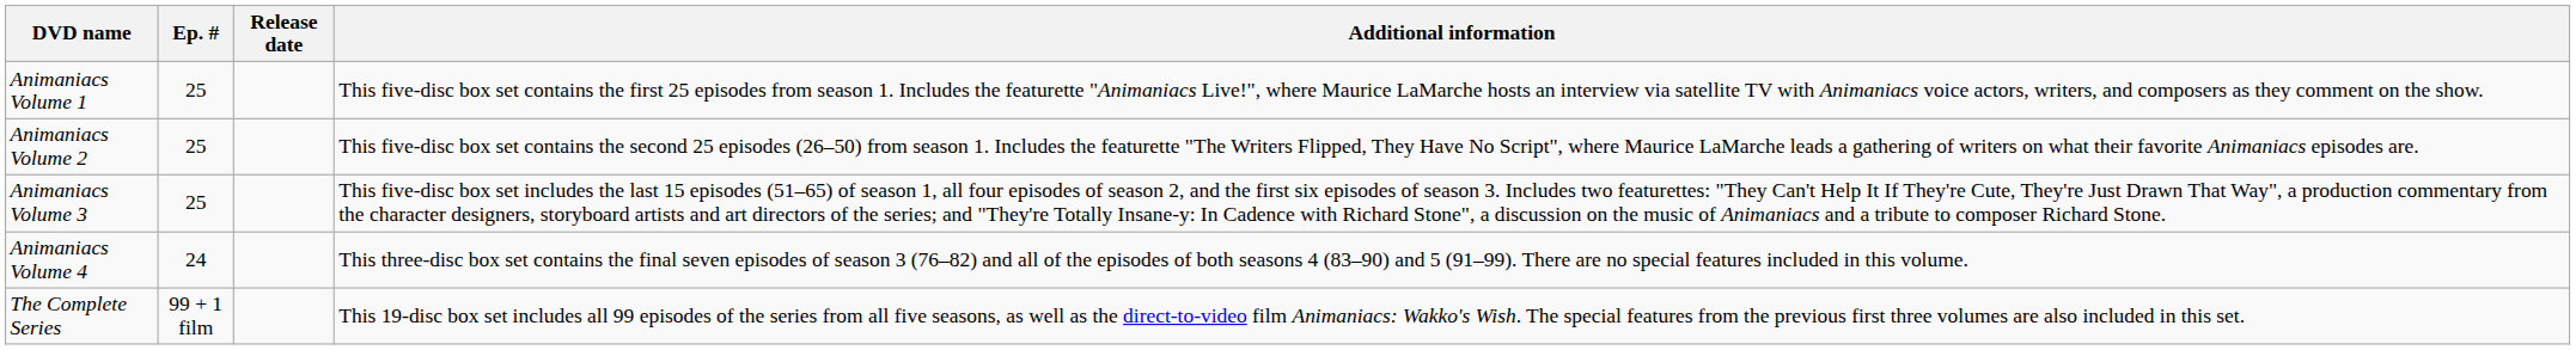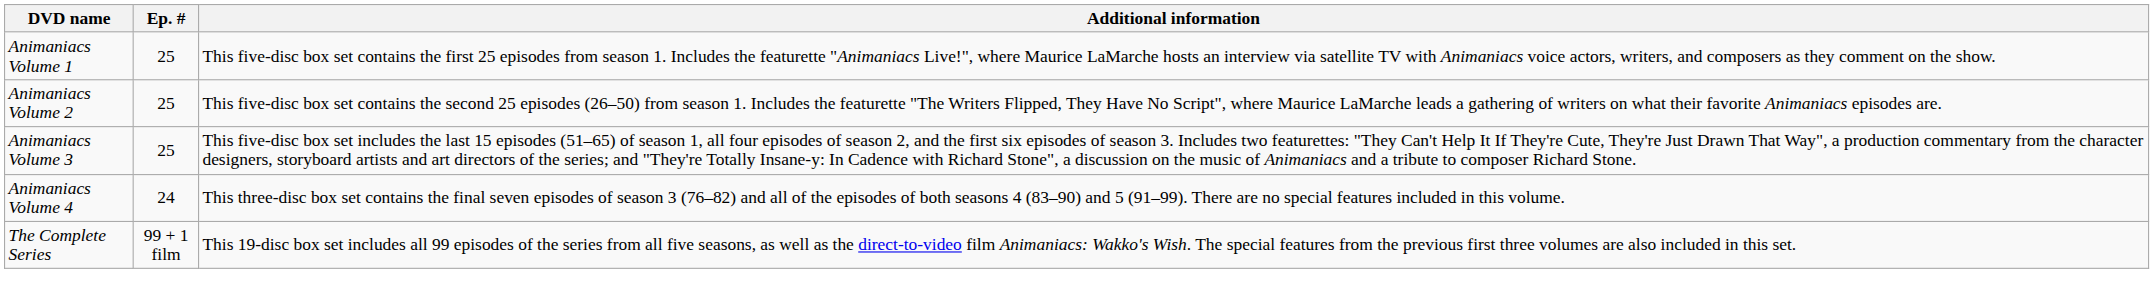 <table class="wikitable">
 <tr>
 <th>DVD name</th>
 <th>Ep. #</th>
-<th>Release date</th>
 <th>Additional information</th>
 </tr>
 <tr>
 <td><em>Animaniacs Volume 1</em></td>
 <td style="text-align:center;">25</td>
-<td></td>
 <td>This five-disc box set contains the first 25 episodes from season 1. Includes the featurette "<em>Animaniacs</em> Live!", where Maurice LaMarche hosts an interview via satellite TV with <em>Animaniacs</em> voice actors, writers, and composers as they comment on the show.</td>
 </tr>
 <tr>
 <td><em>Animaniacs Volume 2</em></td>
 <td style="text-align:center;">25</td>
-<td></td>
 <td>This five-disc box set contains the second 25 episodes (26–50) from season 1. Includes the featurette "The Writers Flipped, They Have No Script", where Maurice LaMarche leads a gathering of writers on what their favorite <em>Animaniacs</em> episodes are.</td>
 </tr>
 <tr>
 <td><em>Animaniacs Volume 3</em></td>
 <td style="text-align:center;">25</td>
-<td></td>
 <td>This five-disc box set includes the last 15 episodes (51–65) of season 1, all four episodes of season 2, and the first six episodes of season 3. Includes two featurettes: "They Can't Help It If They're Cute, They're Just Drawn That Way", a production commentary from the character designers, storyboard artists and art directors of the series; and "They're Totally Insane-y: In Cadence with Richard Stone", a discussion on the music of <em>Animaniacs</em> and a tribute to composer Richard Stone.</td>
 </tr>
 <tr>
 <td><em>Animaniacs Volume 4</em></td>
 <td style="text-align:center;">24</td>
-<td></td>
 <td>This three-disc box set contains the final seven episodes of season 3 (76–82) and all of the episodes of both seasons 4 (83–90) and 5 (91–99). There are no special features included in this volume.</td>
 </tr>
 <tr>
 <td><em>The Complete Series</em></td>
 <td align="center">99 + 1 film</td>
-<td></td>
 <td>This 19-disc box set includes all 99 episodes of the series from all five seasons, as well as the <a href='#'>direct-to-video</a> film <em>Animaniacs: Wakko's Wish</em>. The special features from the previous first three volumes are also included in this set.</td>
 </tr>
 </table>
